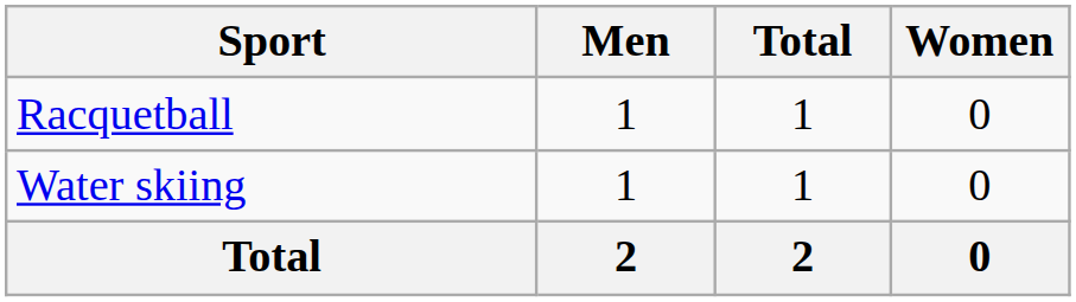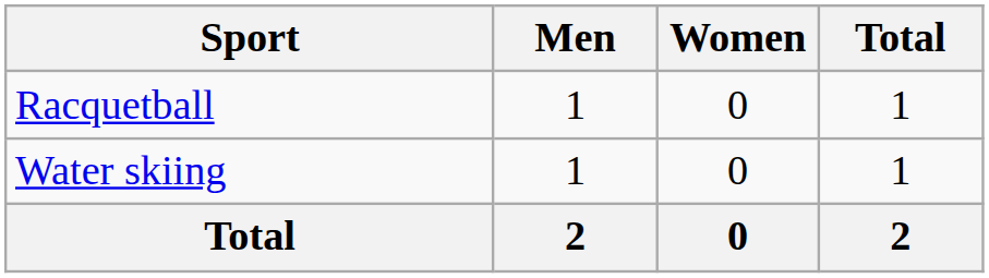 <table class="wikitable sortable" style="text-align:center;">
 <tr>
 <th width=180>Sport</th>
 <th width=55>Men</th>
+<th width=55>Women</th>
 <th width=55>Total</th>
-<th width=55>Women</th>
 </tr>
 <tr>
 <td align=left><a href='#'>Racquetball</a></td>
 <td>1</td>
+<td>0</td>
 <td>1</td>
-<td>0</td>
 </tr>
 <tr>
 <td align=left><a href='#'>Water skiing</a></td>
 <td>1</td>
+<td>0</td>
 <td>1</td>
-<td>0</td>
 </tr>
 <tr>
 <th>Total</th>
 <th>2</th>
+<th>0</th>
 <th>2</th>
-<th>0</th>
 </tr>
 </table>
